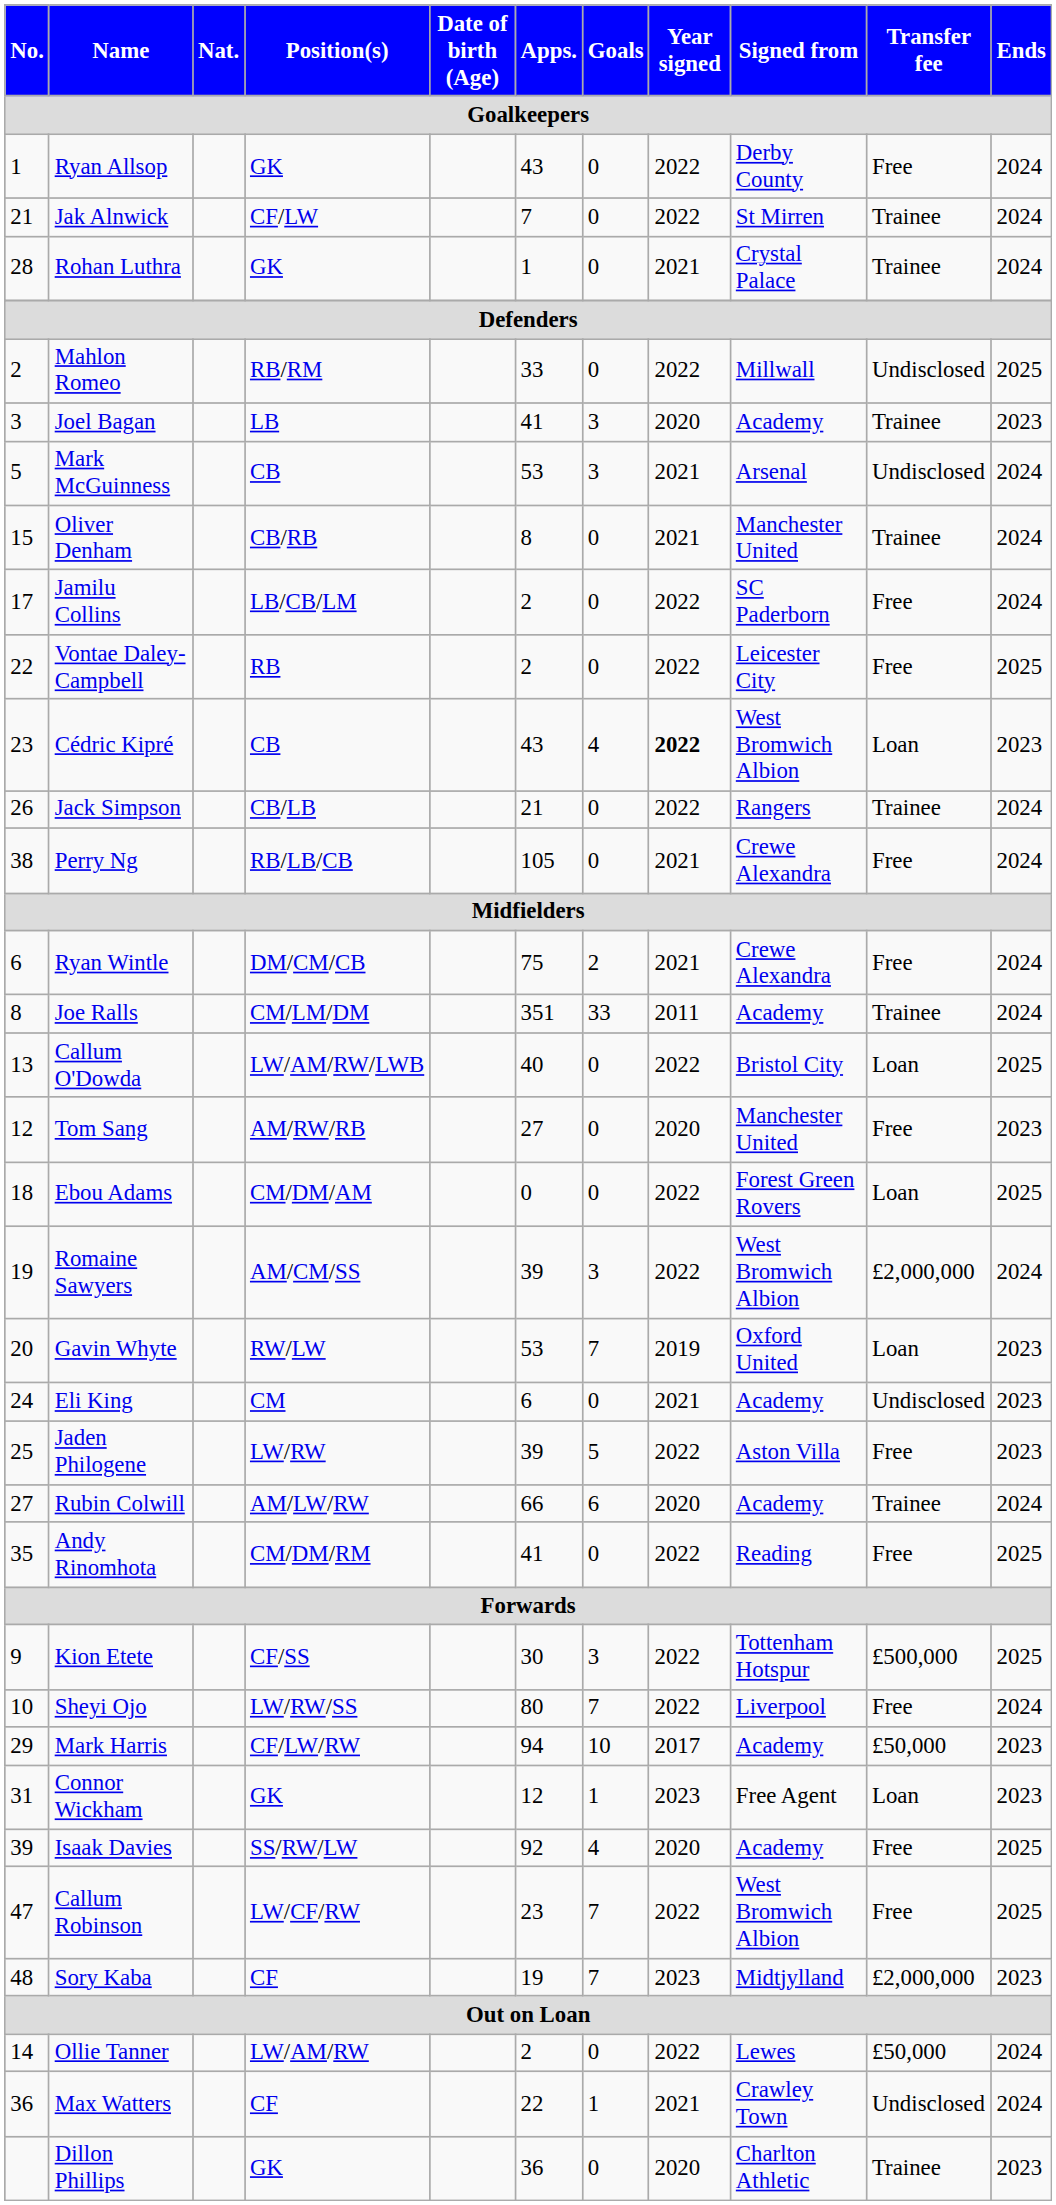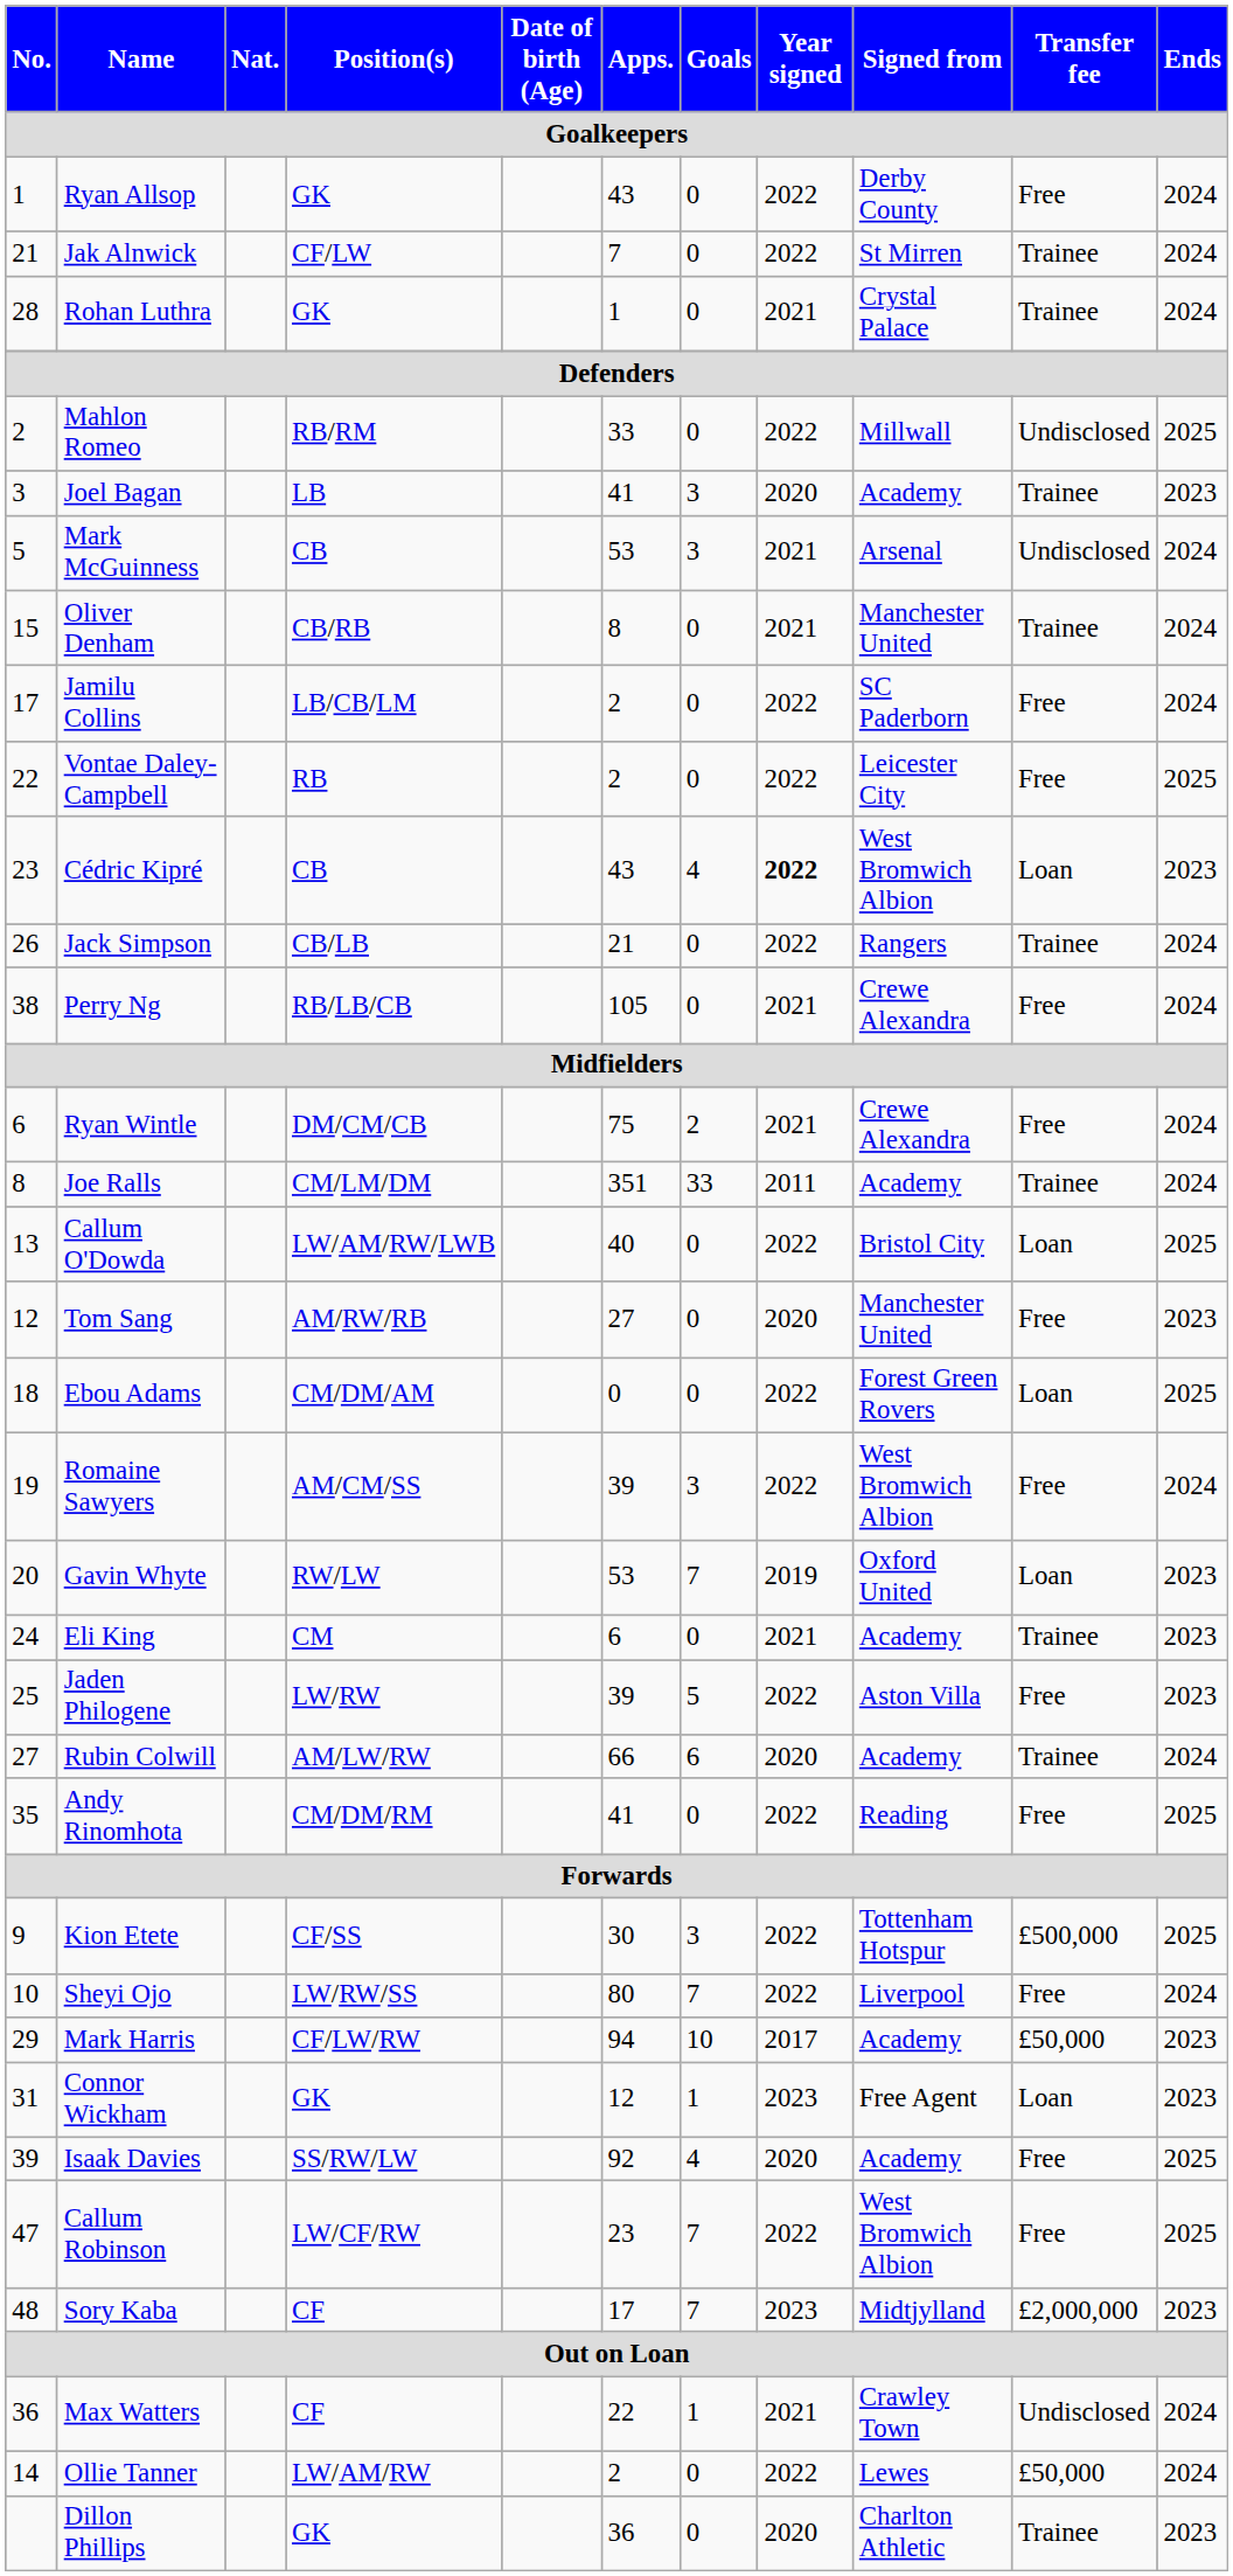 <table class="wikitable" style="font-size:85%;width:100%">
 <tr>
 <th style="background:blue;color:white">No.</th>
 <th style="background:blue;color:white">Name</th>
 <th style="background:blue;color:white">Nat.</th>
 <th style="background:blue;color:white">Position(s)</th>
 <th style="background:blue;color:white">Date of birth (Age)</th>
 <th style="background:blue;color:white">Apps.</th>
 <th style="background:blue;color:white">Goals</th>
 <th style="background:blue;color:white">Year signed</th>
 <th style="background:blue;color:white">Signed from</th>
 <th style="background:blue;color:white">Transfer fee</th>
 <th style="background:blue;color:white">Ends</th>
 </tr>
 <tr>
 <th colspan=11 style="background:#dcdcdc">Goalkeepers</th>
 </tr>
 <tr>
 <td>1</td>
 <td><a href='#'>Ryan Allsop</a></td>
 <td></td>
 <td><a href='#'>GK</a></td>
 <td></td>
 <td>43</td>
 <td>0</td>
 <td>2022</td>
 <td> <a href='#'>Derby County</a></td>
 <td>Free</td>
 <td>2024</td>
 </tr>
 <tr>
 <td>21</td>
 <td><a href='#'>Jak Alnwick</a></td>
 <td></td>
 <td><a href='#'>CF</a>/<a href='#'>LW</a></td>
 <td></td>
 <td>7</td>
 <td>0</td>
 <td>2022</td>
 <td> <a href='#'>St Mirren</a></td>
 <td>Trainee</td>
 <td>2024</td>
 </tr>
 <tr>
 <td>28</td>
 <td><a href='#'>Rohan Luthra</a></td>
 <td></td>
 <td><a href='#'>GK</a></td>
 <td></td>
 <td>1</td>
 <td>0</td>
 <td>2021</td>
 <td> <a href='#'>Crystal Palace</a></td>
 <td>Trainee</td>
 <td>2024</td>
 </tr>
 <tr>
 </tr>
 <tr>
 <th colspan=11 style="background:#dcdcdc">Defenders</th>
 </tr>
 <tr>
 <td>2</td>
 <td><a href='#'>Mahlon Romeo</a></td>
 <td></td>
 <td><a href='#'>RB</a>/<a href='#'>RM</a></td>
 <td></td>
 <td>33</td>
 <td>0</td>
 <td>2022</td>
 <td> <a href='#'>Millwall</a></td>
 <td>Undisclosed</td>
 <td>2025</td>
 </tr>
 <tr>
 <td>3</td>
 <td><a href='#'>Joel Bagan</a></td>
 <td></td>
 <td><a href='#'>LB</a></td>
 <td></td>
 <td>41</td>
 <td>3</td>
 <td>2020</td>
 <td><a href='#'>Academy</a></td>
 <td>Trainee</td>
 <td>2023</td>
 </tr>
 <tr>
 <td>5</td>
 <td><a href='#'>Mark McGuinness</a></td>
 <td></td>
 <td><a href='#'>CB</a></td>
 <td></td>
 <td>53</td>
 <td>3</td>
 <td>2021</td>
 <td> <a href='#'>Arsenal</a></td>
 <td>Undisclosed</td>
 <td>2024</td>
 </tr>
 <tr>
 <td>15</td>
 <td><a href='#'>Oliver Denham</a></td>
 <td></td>
 <td><a href='#'>CB</a>/<a href='#'>RB</a></td>
 <td></td>
 <td>8</td>
 <td>0</td>
 <td>2021</td>
 <td> <a href='#'>Manchester United</a></td>
 <td>Trainee</td>
 <td>2024</td>
 </tr>
 <tr>
 <td>17</td>
 <td><a href='#'>Jamilu Collins</a></td>
 <td></td>
 <td><a href='#'>LB</a>/<a href='#'>CB</a>/<a href='#'>LM</a></td>
 <td></td>
 <td>2</td>
 <td>0</td>
 <td>2022</td>
 <td> <a href='#'>SC Paderborn</a></td>
 <td>Free</td>
 <td>2024</td>
 </tr>
 <tr>
 <td>22</td>
 <td><a href='#'>Vontae Daley-Campbell</a></td>
 <td></td>
 <td><a href='#'>RB</a></td>
 <td></td>
 <td>2</td>
 <td>0</td>
 <td>2022</td>
 <td> <a href='#'>Leicester City</a></td>
 <td>Free</td>
 <td>2025</td>
 </tr>
 <tr>
 <td>23</td>
 <td><a href='#'>Cédric Kipré</a></td>
 <td></td>
 <td><a href='#'>CB</a></td>
 <td></td>
 <td>43</td>
 <td>4</td>
 <td><strong>2022</strong></td>
 <td> <a href='#'>West Bromwich Albion</a></td>
 <td>Loan</td>
 <td>2023</td>
 </tr>
 <tr>
 <td>26</td>
 <td><a href='#'>Jack Simpson</a></td>
 <td></td>
 <td><a href='#'>CB</a>/<a href='#'>LB</a></td>
 <td></td>
 <td>21</td>
 <td>0</td>
 <td>2022</td>
 <td> <a href='#'>Rangers</a></td>
 <td>Trainee</td>
 <td>2024</td>
 </tr>
 <tr>
 <td>38</td>
 <td><a href='#'>Perry Ng</a></td>
 <td></td>
 <td><a href='#'>RB</a>/<a href='#'>LB</a>/<a href='#'>CB</a></td>
 <td></td>
 <td>105</td>
 <td>0</td>
 <td>2021</td>
 <td> <a href='#'>Crewe Alexandra</a></td>
 <td>Free</td>
 <td>2024</td>
 </tr>
 <tr>
 <th colspan=11 style="background:#dcdcdc">Midfielders</th>
 </tr>
 <tr>
 <td>6</td>
 <td><a href='#'>Ryan Wintle</a></td>
 <td></td>
 <td><a href='#'>DM</a>/<a href='#'>CM</a>/<a href='#'>CB</a></td>
 <td></td>
 <td>75</td>
 <td>2</td>
 <td>2021</td>
 <td> <a href='#'>Crewe Alexandra</a></td>
 <td>Free</td>
 <td>2024</td>
 </tr>
 <tr>
 <td>8</td>
 <td><a href='#'>Joe Ralls</a></td>
 <td></td>
 <td><a href='#'>CM</a>/<a href='#'>LM</a>/<a href='#'>DM</a></td>
 <td></td>
 <td>351</td>
 <td>33</td>
 <td>2011</td>
 <td><a href='#'>Academy</a></td>
 <td>Trainee</td>
 <td>2024</td>
 </tr>
 <tr>
 <td>13</td>
 <td><a href='#'>Callum O'Dowda</a></td>
 <td></td>
 <td><a href='#'>LW</a>/<a href='#'>AM</a>/<a href='#'>RW</a>/<a href='#'>LWB</a></td>
 <td></td>
 <td>40</td>
 <td>0</td>
 <td>2022</td>
 <td> <a href='#'>Bristol City</a></td>
 <td>Loan</td>
 <td>2025</td>
 </tr>
 <tr>
 <td>12</td>
 <td><a href='#'>Tom Sang</a></td>
 <td></td>
 <td><a href='#'>AM</a>/<a href='#'>RW</a>/<a href='#'>RB</a></td>
 <td></td>
 <td>27</td>
 <td>0</td>
 <td>2020</td>
 <td> <a href='#'>Manchester United</a></td>
 <td>Free</td>
 <td>2023</td>
 </tr>
 <tr>
 <td>18</td>
 <td><a href='#'>Ebou Adams</a></td>
 <td></td>
 <td><a href='#'>CM</a>/<a href='#'>DM</a>/<a href='#'>AM</a></td>
 <td></td>
 <td>0</td>
 <td>0</td>
 <td>2022</td>
 <td> <a href='#'>Forest Green Rovers</a></td>
 <td>Loan</td>
 <td>2025</td>
 </tr>
 <tr>
 <td>19</td>
 <td><a href='#'>Romaine Sawyers</a></td>
 <td></td>
 <td><a href='#'>AM</a>/<a href='#'>CM</a>/<a href='#'>SS</a></td>
 <td></td>
 <td>39</td>
 <td>3</td>
 <td>2022</td>
 <td> <a href='#'>West Bromwich Albion</a></td>
-<td>£2,000,000</td>
+<td>Free</td>
 <td>2024</td>
 </tr>
 <tr>
 <td>20</td>
 <td><a href='#'>Gavin Whyte</a></td>
 <td></td>
 <td><a href='#'>RW</a>/<a href='#'>LW</a></td>
 <td></td>
 <td>53</td>
 <td>7</td>
 <td>2019</td>
 <td> <a href='#'>Oxford United</a></td>
 <td>Loan</td>
 <td>2023</td>
 </tr>
 <tr>
 <td>24</td>
 <td><a href='#'>Eli King</a></td>
 <td></td>
 <td><a href='#'>CM</a></td>
 <td></td>
 <td>6</td>
 <td>0</td>
 <td>2021</td>
 <td><a href='#'>Academy</a></td>
-<td>Undisclosed</td>
+<td>Trainee</td>
 <td>2023</td>
 </tr>
 <tr>
 <td>25</td>
 <td><a href='#'>Jaden Philogene</a></td>
 <td></td>
 <td><a href='#'>LW</a>/<a href='#'>RW</a></td>
 <td></td>
 <td>39</td>
 <td>5</td>
 <td>2022</td>
 <td> <a href='#'>Aston Villa</a></td>
 <td>Free</td>
 <td>2023</td>
 </tr>
 <tr>
 <td>27</td>
 <td><a href='#'>Rubin Colwill</a></td>
 <td></td>
 <td><a href='#'>AM</a>/<a href='#'>LW</a>/<a href='#'>RW</a></td>
 <td></td>
 <td>66</td>
 <td>6</td>
 <td>2020</td>
 <td><a href='#'>Academy</a></td>
 <td>Trainee</td>
 <td>2024</td>
 </tr>
 <tr>
 <td>35</td>
 <td><a href='#'>Andy Rinomhota</a></td>
 <td></td>
 <td><a href='#'>CM</a>/<a href='#'>DM</a>/<a href='#'>RM</a></td>
 <td></td>
 <td>41</td>
 <td>0</td>
 <td>2022</td>
 <td> <a href='#'>Reading</a></td>
 <td>Free</td>
 <td>2025</td>
 </tr>
 <tr>
 <th colspan=11 style="background:#dcdcdc">Forwards</th>
 </tr>
 <tr>
 <td>9</td>
 <td><a href='#'>Kion Etete</a></td>
 <td></td>
 <td><a href='#'>CF</a>/<a href='#'>SS</a></td>
 <td></td>
 <td>30</td>
 <td>3</td>
 <td>2022</td>
 <td> <a href='#'>Tottenham Hotspur</a></td>
 <td>£500,000</td>
 <td>2025</td>
 </tr>
 <tr>
 <td>10</td>
 <td><a href='#'>Sheyi Ojo</a></td>
 <td></td>
 <td><a href='#'>LW</a>/<a href='#'>RW</a>/<a href='#'>SS</a></td>
 <td></td>
 <td>80</td>
 <td>7</td>
 <td>2022</td>
 <td> <a href='#'>Liverpool</a></td>
 <td>Free</td>
 <td>2024</td>
 </tr>
 <tr>
 <td>29</td>
 <td><a href='#'>Mark Harris</a></td>
 <td></td>
 <td><a href='#'>CF</a>/<a href='#'>LW</a>/<a href='#'>RW</a></td>
 <td></td>
 <td>94</td>
 <td>10</td>
 <td>2017</td>
 <td><a href='#'>Academy</a></td>
 <td>£50,000</td>
 <td>2023</td>
 </tr>
 <tr>
 <td>31</td>
 <td><a href='#'>Connor Wickham</a></td>
 <td></td>
 <td><a href='#'>GK</a></td>
 <td></td>
 <td>12</td>
 <td>1</td>
 <td>2023</td>
 <td>Free Agent</td>
 <td>Loan</td>
 <td>2023</td>
 </tr>
 <tr>
 <td>39</td>
 <td><a href='#'>Isaak Davies</a></td>
 <td></td>
 <td><a href='#'>SS</a>/<a href='#'>RW</a>/<a href='#'>LW</a></td>
 <td></td>
 <td>92</td>
 <td>4</td>
 <td>2020</td>
 <td><a href='#'>Academy</a></td>
 <td>Free</td>
 <td>2025</td>
 </tr>
 <tr>
 <td>47</td>
 <td><a href='#'>Callum Robinson</a></td>
 <td></td>
 <td><a href='#'>LW</a>/<a href='#'>CF</a>/<a href='#'>RW</a></td>
 <td></td>
 <td>23</td>
 <td>7</td>
 <td>2022</td>
 <td> <a href='#'>West Bromwich Albion</a></td>
 <td>Free</td>
 <td>2025</td>
 </tr>
 <tr>
 <td>48</td>
 <td><a href='#'>Sory Kaba</a></td>
 <td></td>
 <td><a href='#'>CF</a></td>
 <td></td>
-<td>19</td>
+<td>17</td>
 <td>7</td>
 <td>2023</td>
 <td> <a href='#'>Midtjylland</a></td>
 <td>£2,000,000</td>
 <td>2023</td>
 </tr>
 <tr>
 <th colspan=11 style="background:#dcdcdc">Out on Loan</th>
+</tr>
+<tr>
+<td>36</td>
+<td><a href='#'>Max Watters</a></td>
+<td></td>
+<td><a href='#'>CF</a></td>
+<td></td>
+<td>22</td>
+<td>1</td>
+<td>2021</td>
+<td> <a href='#'>Crawley Town</a></td>
+<td>Undisclosed</td>
+<td>2024</td>
 </tr>
 <tr>
 <td>14</td>
 <td><a href='#'>Ollie Tanner</a></td>
 <td></td>
 <td><a href='#'>LW</a>/<a href='#'>AM</a>/<a href='#'>RW</a></td>
 <td></td>
 <td>2</td>
 <td>0</td>
 <td>2022</td>
 <td> <a href='#'>Lewes</a></td>
 <td>£50,000</td>
-<td>2024</td>
-</tr>
-<tr>
-<td>36</td>
-<td><a href='#'>Max Watters</a></td>
-<td></td>
-<td><a href='#'>CF</a></td>
-<td></td>
-<td>22</td>
-<td>1</td>
-<td>2021</td>
-<td> <a href='#'>Crawley Town</a></td>
-<td>Undisclosed</td>
 <td>2024</td>
 </tr>
 <tr>
 <td></td>
 <td><a href='#'>Dillon Phillips</a></td>
 <td></td>
 <td><a href='#'>GK</a></td>
 <td></td>
 <td>36</td>
 <td>0</td>
 <td>2020</td>
 <td> <a href='#'>Charlton Athletic</a></td>
 <td>Trainee</td>
 <td>2023</td>
 </tr>
 <tr>
 </tr>
 </table>
